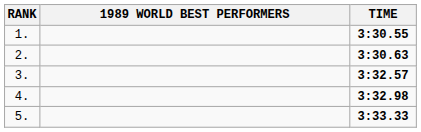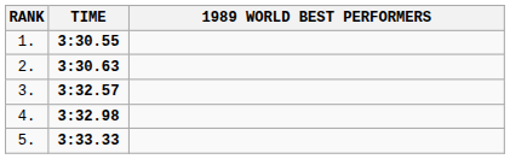 <table class="wikitable" style="border-collapse: collapse; font-size: 90%;">
 <tr>
 <th>RANK</th>
+<th align="center" style="width: 5em">TIME</th>
 <th align="center" style="width: 25em">1989 WORLD BEST PERFORMERS</th>
-<th align="center" style="width: 5em">TIME</th>
 </tr>
 <tr>
 <td align="center">1.</td>
+<td align="center"><strong>3:30.55</strong></td>
 <td></td>
-<td align="center"><strong>3:30.55</strong></td>
 </tr>
 <tr>
 <td align="center">2.</td>
+<td align="center"><strong>3:30.63</strong></td>
 <td></td>
-<td align="center"><strong>3:30.63</strong></td>
 </tr>
 <tr>
 <td align="center">3.</td>
+<td align="center"><strong>3:32.57</strong></td>
 <td></td>
-<td align="center"><strong>3:32.57</strong></td>
 </tr>
 <tr>
 <td align="center">4.</td>
+<td align="center"><strong>3:32.98</strong></td>
 <td></td>
-<td align="center"><strong>3:32.98</strong></td>
 </tr>
 <tr>
 <td align="center">5.</td>
+<td align="center"><strong>3:33.33</strong></td>
 <td></td>
-<td align="center"><strong>3:33.33</strong></td>
 </tr>
 </table>
